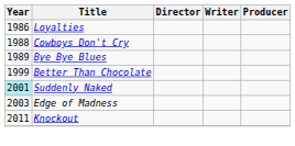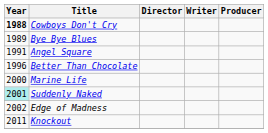 <table class="wikitable">
 <tr>
 <th>Year</th>
 <th>Title</th>
 <th>Director</th>
 <th>Writer</th>
 <th>Producer</th>
 </tr>
 <tr>
-<td>1986</td>
-<td><em><a href='#'>Loyalties</a></em></td>
-<td></td>
-<td></td>
-<td></td>
-</tr>
-<tr>
-<td>1988</td>
+<td><strong>1988</strong></td>
 <td><em><a href='#'>Cowboys Don't Cry</a></em></td>
 <td></td>
 <td></td>
 <td></td>
 </tr>
 <tr>
 <td>1989</td>
 <td><em><a href='#'>Bye Bye Blues</a></em></td>
 <td></td>
 <td></td>
 <td></td>
 </tr>
 <tr>
-<td>1999</td>
+<td>1991</td>
+<td><em><a href='#'>Angel Square</a></em></td>
+<td></td>
+<td></td>
+<td></td>
+</tr>
+<tr>
+<td>1996</td>
 <td><em><a href='#'>Better Than Chocolate</a></em></td>
+<td></td>
+<td></td>
+<td></td>
+</tr>
+<tr>
+<td>2000</td>
+<td><em><a href='#'>Marine Life</a></em></td>
 <td></td>
 <td></td>
 <td></td>
 </tr>
 <tr>
 <td style="background: paleturquoise;">2001</td>
 <td><em><a href='#'>Suddenly Naked</a></em></td>
 <td></td>
 <td></td>
 <td></td>
 </tr>
 <tr>
-<td>2003</td>
+<td>2002</td>
 <td><em>Edge of Madness</em></td>
 <td></td>
 <td></td>
 <td></td>
 </tr>
 <tr>
 <td>2011</td>
 <td><em><a href='#'>Knockout</a></em></td>
 <td></td>
 <td></td>
 <td></td>
 </tr>
 <tr>
 </tr>
 </table>
